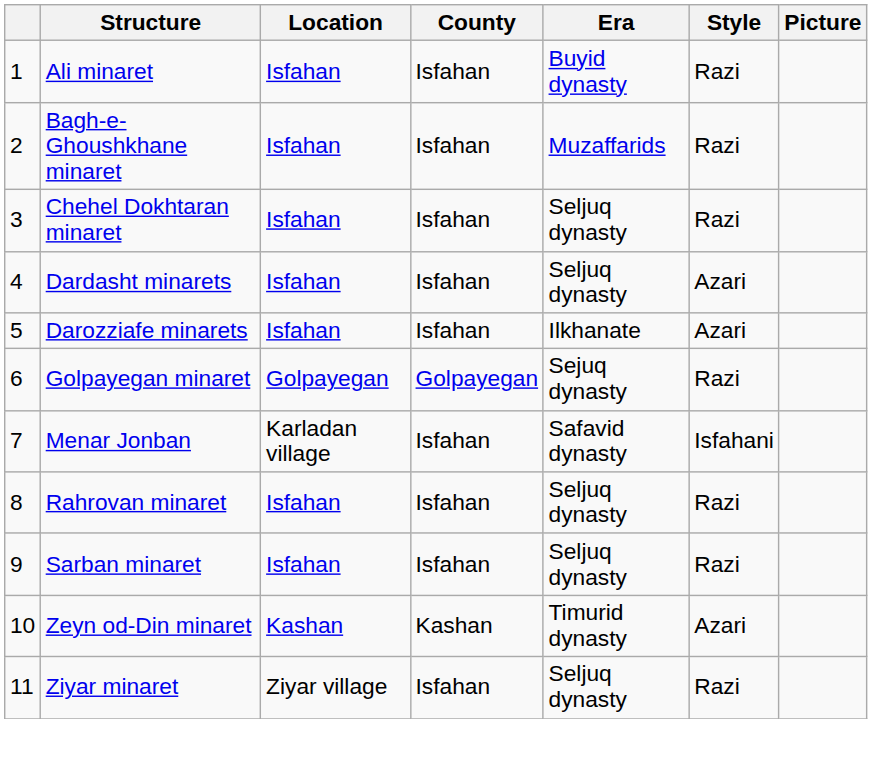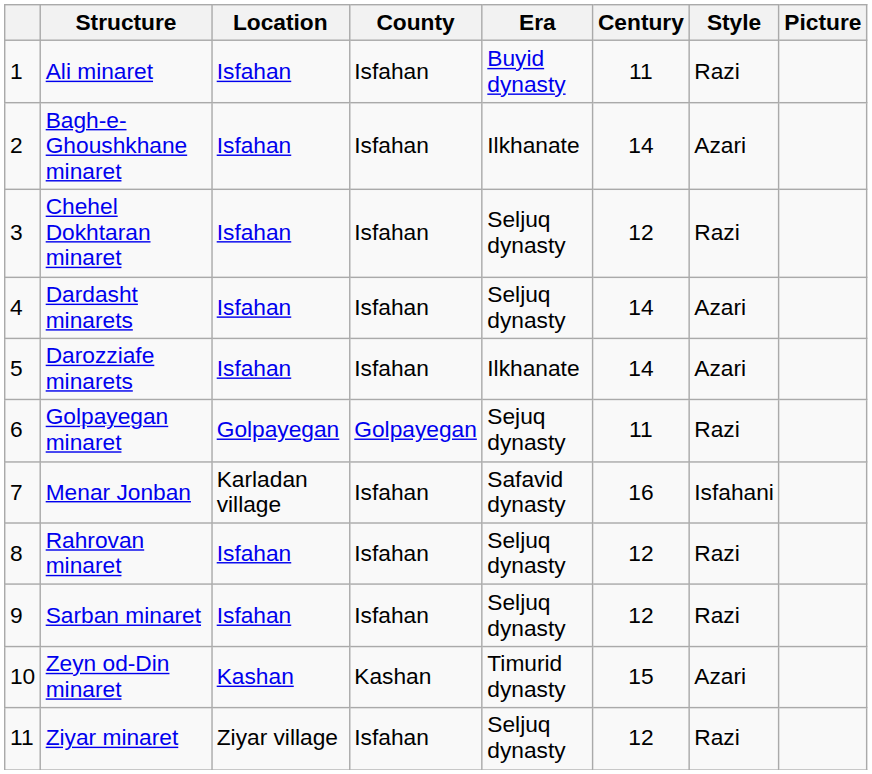 <table class="sortable wikitable">
 <tr>
 <th></th>
 <th>Structure</th>
 <th>Location</th>
 <th>County</th>
 <th>Era</th>
+<th>Century</th>
 <th>Style</th>
 <th>Picture</th>
 </tr>
 <tr>
 <td>1</td>
 <td><a href='#'>Ali minaret</a></td>
 <td><a href='#'>Isfahan</a></td>
 <td>Isfahan</td>
 <td><a href='#'>Buyid dynasty</a></td>
+<td align="center">11</td>
 <td>Razi</td>
 <td></td>
 </tr>
 <tr>
 <td>2</td>
 <td><a href='#'>Bagh-e-Ghoushkhane minaret</a></td>
 <td><a href='#'>Isfahan</a></td>
 <td>Isfahan</td>
-<td><a href='#'>Muzaffarids</a></td>
-<td>Razi</td>
+<td>Ilkhanate</td>
+<td align="center">14</td>
+<td>Azari</td>
 <td></td>
 </tr>
 <tr>
 <td>3</td>
 <td><a href='#'>Chehel Dokhtaran minaret</a></td>
 <td><a href='#'>Isfahan</a></td>
 <td>Isfahan</td>
 <td>Seljuq dynasty</td>
+<td align="center">12</td>
 <td>Razi</td>
 <td></td>
 </tr>
 <tr>
 <td>4</td>
 <td><a href='#'>Dardasht minarets</a></td>
 <td><a href='#'>Isfahan</a></td>
 <td>Isfahan</td>
 <td>Seljuq dynasty</td>
+<td align="center">14</td>
 <td>Azari</td>
 <td></td>
 </tr>
 <tr>
 <td>5</td>
 <td><a href='#'>Darozziafe minarets</a></td>
 <td><a href='#'>Isfahan</a></td>
 <td>Isfahan</td>
 <td>Ilkhanate</td>
+<td align="center">14</td>
 <td>Azari</td>
 <td></td>
 </tr>
 <tr>
 <td>6</td>
 <td><a href='#'>Golpayegan minaret</a></td>
 <td><a href='#'>Golpayegan</a></td>
 <td><a href='#'>Golpayegan</a></td>
 <td>Sejuq dynasty</td>
+<td align="center">11</td>
 <td>Razi</td>
 <td></td>
 </tr>
 <tr>
 <td>7</td>
 <td><a href='#'>Menar Jonban</a></td>
 <td>Karladan village</td>
 <td>Isfahan</td>
 <td>Safavid dynasty</td>
+<td align="center">16</td>
 <td>Isfahani</td>
 <td></td>
 </tr>
 <tr>
 <td>8</td>
 <td><a href='#'>Rahrovan minaret</a></td>
 <td><a href='#'>Isfahan</a></td>
 <td>Isfahan</td>
 <td>Seljuq dynasty</td>
+<td align="center">12</td>
 <td>Razi</td>
 <td></td>
 </tr>
 <tr>
 <td>9</td>
 <td><a href='#'>Sarban minaret</a></td>
 <td><a href='#'>Isfahan</a></td>
 <td>Isfahan</td>
 <td>Seljuq dynasty</td>
+<td align="center">12</td>
 <td>Razi</td>
 <td></td>
 </tr>
 <tr>
 <td>10</td>
 <td><a href='#'>Zeyn od-Din minaret</a></td>
 <td><a href='#'>Kashan</a></td>
 <td>Kashan</td>
 <td>Timurid dynasty</td>
+<td align="center">15</td>
 <td>Azari</td>
 <td></td>
 </tr>
 <tr>
 <td>11</td>
 <td><a href='#'>Ziyar minaret</a></td>
 <td>Ziyar village</td>
 <td>Isfahan</td>
 <td>Seljuq dynasty</td>
+<td align="center">12</td>
 <td>Razi</td>
 <td></td>
 </tr>
 </table>
